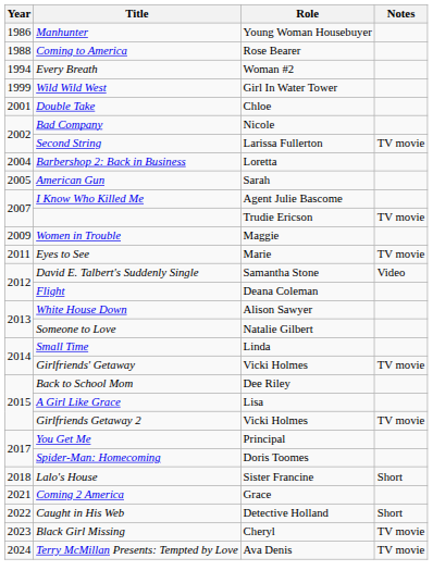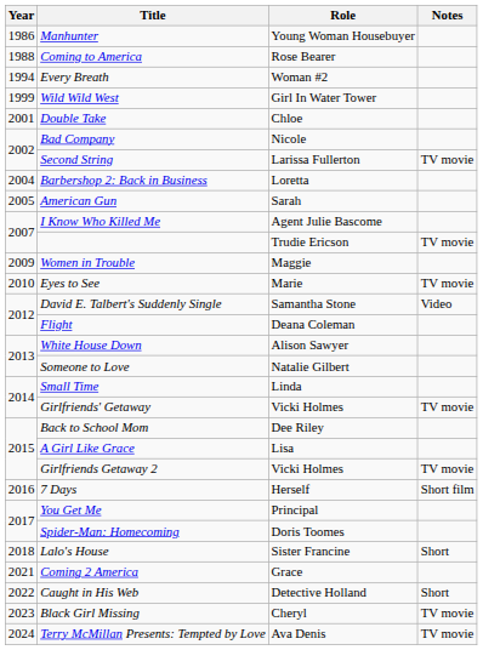 <table class="wikitable sortable">
 <tr>
 <th>Year</th>
 <th>Title</th>
 <th>Role</th>
 <th>Notes</th>
 </tr>
 <tr>
 <td>1986</td>
 <td><em><a href='#'>Manhunter</a></em></td>
 <td>Young Woman Housebuyer</td>
 <td></td>
 </tr>
 <tr>
 <td>1988</td>
 <td><em><a href='#'>Coming to America</a></em></td>
 <td>Rose Bearer</td>
 <td></td>
 </tr>
 <tr>
 <td>1994</td>
 <td><em>Every Breath</em></td>
 <td>Woman #2</td>
 <td></td>
 </tr>
 <tr>
 <td>1999</td>
 <td><em><a href='#'>Wild Wild West</a></em></td>
 <td>Girl In Water Tower</td>
 <td></td>
 </tr>
 <tr>
 <td>2001</td>
 <td><em><a href='#'>Double Take</a></em></td>
 <td>Chloe</td>
 <td></td>
 </tr>
 <tr>
 <td rowspan="2">2002</td>
 <td><em><a href='#'>Bad Company</a></em></td>
 <td>Nicole</td>
 <td></td>
 </tr>
 <tr>
 <td><em><a href='#'>Second String</a></em></td>
 <td>Larissa Fullerton</td>
 <td>TV movie</td>
 </tr>
 <tr>
 <td>2004</td>
 <td><em><a href='#'>Barbershop 2: Back in Business</a></em></td>
 <td>Loretta</td>
 <td></td>
 </tr>
 <tr>
 <td>2005</td>
 <td><em><a href='#'>American Gun</a></em></td>
 <td>Sarah</td>
 <td></td>
 </tr>
 <tr>
 <td rowspan="2">2007</td>
 <td><em><a href='#'>I Know Who Killed Me</a></em></td>
 <td>Agent Julie Bascome</td>
 <td></td>
 </tr>
 <tr>
 <td><em></em></td>
 <td>Trudie Ericson</td>
 <td>TV movie</td>
 </tr>
 <tr>
 <td>2009</td>
 <td><em><a href='#'>Women in Trouble</a></em></td>
 <td>Maggie</td>
 <td></td>
 </tr>
 <tr>
-<td>2011</td>
+<td>2010</td>
 <td><em>Eyes to See</em></td>
 <td>Marie</td>
 <td>TV movie</td>
 </tr>
 <tr>
 <td rowspan="2">2012</td>
 <td><em>David E. Talbert's Suddenly Single</em></td>
 <td>Samantha Stone</td>
 <td>Video</td>
 </tr>
 <tr>
 <td><em><a href='#'>Flight</a></em></td>
 <td>Deana Coleman</td>
 <td></td>
 </tr>
 <tr>
 <td rowspan="2">2013</td>
 <td><em><a href='#'>White House Down</a></em></td>
 <td>Alison Sawyer</td>
 <td></td>
 </tr>
 <tr>
 <td><em>Someone to Love</em></td>
 <td>Natalie Gilbert</td>
 <td></td>
 </tr>
 <tr>
 <td rowspan="2">2014</td>
 <td><em><a href='#'>Small Time</a></em></td>
 <td>Linda</td>
 <td></td>
 </tr>
 <tr>
 <td><em>Girlfriends' Getaway</em></td>
 <td>Vicki Holmes</td>
 <td>TV movie</td>
 </tr>
 <tr>
 <td rowspan="3">2015</td>
 <td><em>Back to School Mom</em></td>
 <td>Dee Riley</td>
 <td></td>
 </tr>
 <tr>
 <td><em><a href='#'>A Girl Like Grace</a></em></td>
 <td>Lisa</td>
 <td></td>
 </tr>
 <tr>
 <td><em>Girlfriends Getaway 2</em></td>
 <td>Vicki Holmes</td>
 <td>TV movie</td>
 </tr>
 <tr>
+<td>2016</td>
+<td><em>7 Days</em></td>
+<td>Herself</td>
+<td>Short film</td>
+</tr>
+<tr>
 <td rowspan="2">2017</td>
 <td><em><a href='#'>You Get Me</a></em></td>
 <td>Principal</td>
 <td></td>
 </tr>
 <tr>
 <td><em><a href='#'>Spider-Man: Homecoming</a></em></td>
 <td>Doris Toomes</td>
 <td></td>
 </tr>
 <tr>
 <td>2018</td>
 <td><em>Lalo's House</em></td>
 <td>Sister Francine</td>
 <td>Short</td>
 </tr>
 <tr>
 <td>2021</td>
 <td><em><a href='#'>Coming 2 America</a></em></td>
 <td>Grace</td>
 <td></td>
 </tr>
 <tr>
 <td>2022</td>
 <td><em>Caught in His Web</em></td>
 <td>Detective Holland</td>
 <td>Short</td>
 </tr>
 <tr>
 <td>2023</td>
 <td><em>Black Girl Missing</em></td>
 <td>Cheryl</td>
 <td>TV movie</td>
 </tr>
 <tr>
 <td>2024</td>
 <td><em><a href='#'>Terry McMillan</a> Presents: Tempted by Love</em></td>
 <td>Ava Denis</td>
 <td>TV movie</td>
 </tr>
 </table>
